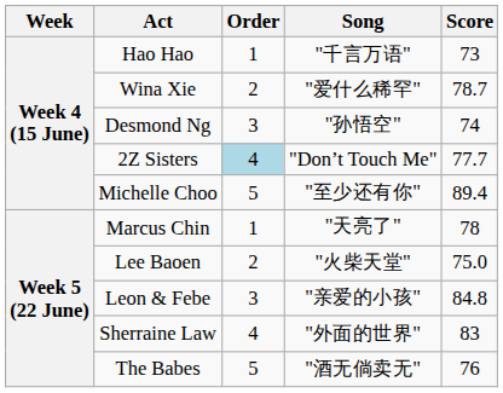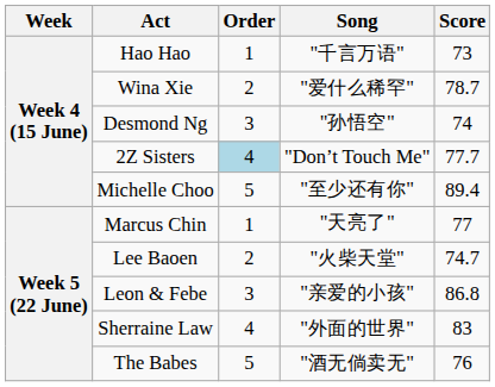 <table class="wikitable plainrowheaders" style="text-align:center;">
 <tr>
 <th scope="col">Week</th>
 <th scope="col">Act</th>
 <th scope="col">Order</th>
 <th scope="col">Song</th>
 <th scope="col">Score</th>
 </tr>
 <tr>
 <th rowspan="5">Week 4<br>(15 June)</th>
 <td>Hao Hao</td>
 <td>1</td>
 <td>"千言万语"</td>
 <td>73</td>
 </tr>
 <tr>
 <td>Wina Xie</td>
 <td>2</td>
 <td>"爱什么稀罕"</td>
 <td>78.7</td>
 </tr>
 <tr>
 <td>Desmond Ng</td>
 <td>3</td>
 <td>"孙悟空"</td>
 <td>74</td>
 </tr>
 <tr>
 <td>2Z Sisters</td>
 <td style="background: lightblue;">4</td>
 <td>"Don’t Touch Me"</td>
 <td>77.7</td>
 </tr>
 <tr>
 <td>Michelle Choo</td>
 <td>5</td>
 <td>"至少还有你"</td>
 <td>89.4</td>
 </tr>
 <tr>
 <th rowspan="5">Week 5<br>(22 June)</th>
 <td>Marcus Chin</td>
 <td>1</td>
 <td>"天亮了"</td>
-<td>78</td>
+<td>77</td>
 </tr>
 <tr>
 <td>Lee Baoen</td>
 <td>2</td>
 <td>"火柴天堂"</td>
-<td>75.0</td>
+<td>74.7</td>
 </tr>
 <tr>
 <td>Leon & Febe</td>
 <td>3</td>
 <td>"亲爱的小孩"</td>
-<td>84.8</td>
+<td>86.8</td>
 </tr>
 <tr>
 <td>Sherraine Law</td>
 <td>4</td>
 <td>"外面的世界"</td>
 <td>83</td>
 </tr>
 <tr>
 <td>The Babes</td>
 <td>5</td>
 <td>"酒无倘卖无"</td>
 <td>76</td>
 </tr>
 </table>
